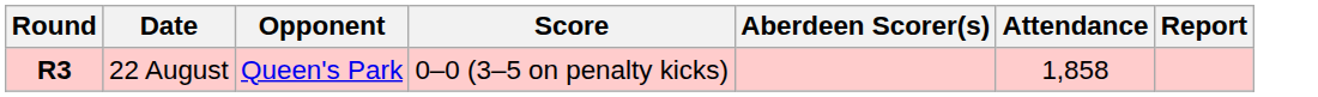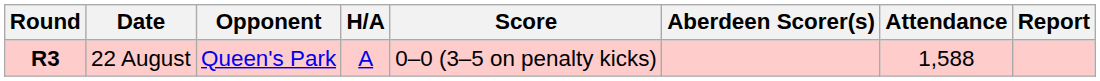 <table class="wikitable" style="text-align:center">
 <tr>
 <th>Round</th>
 <th>Date</th>
 <th>Opponent</th>
+<th>H/A</th>
 <th>Score</th>
 <th>Aberdeen Scorer(s)</th>
 <th>Attendance</th>
 <th>Report</th>
 </tr>
 <tr bgcolor=#FFCCCC>
 <td><strong>R3</strong></td>
 <td align=left>22 August</td>
 <td align=left><a href='#'>Queen's Park</a></td>
+<td><a href='#'>A</a></td>
 <td>0–0 (3–5 on penalty kicks)</td>
 <td align=left></td>
-<td>1,858</td>
+<td>1,588</td>
 <td></td>
 </tr>
 </table>
